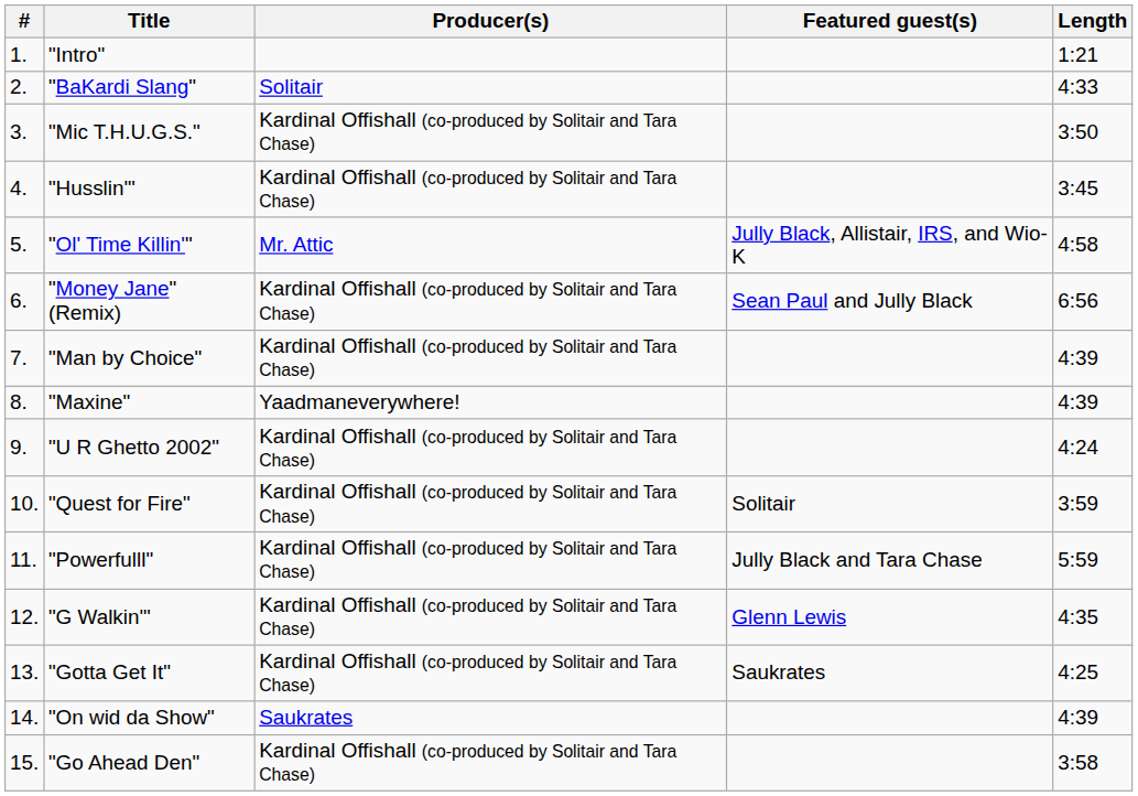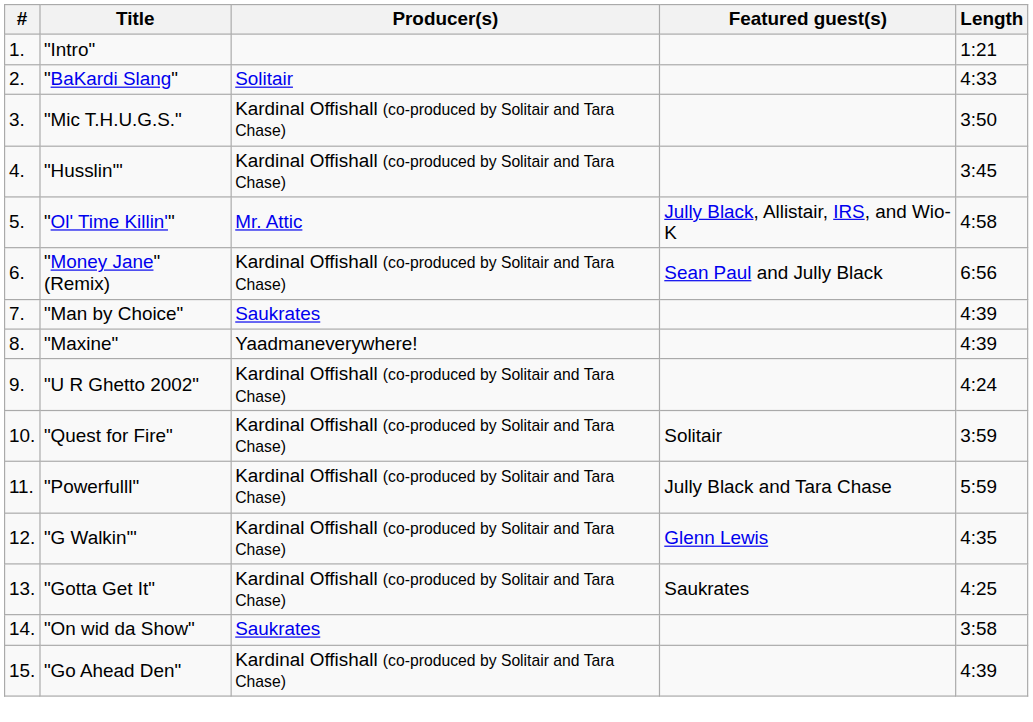 <table class="wikitable">
 <tr>
 <th>#</th>
 <th>Title</th>
 <th>Producer(s)</th>
 <th>Featured guest(s)</th>
 <th>Length</th>
 </tr>
 <tr>
 <td>1.</td>
 <td>"Intro"</td>
 <td></td>
 <td></td>
 <td>1:21</td>
 </tr>
 <tr>
 <td>2.</td>
 <td>"<a href='#'>BaKardi Slang</a>"</td>
 <td><a href='#'>Solitair</a></td>
 <td></td>
 <td>4:33</td>
 </tr>
 <tr>
 <td>3.</td>
 <td>"Mic T.H.U.G.S."</td>
 <td>Kardinal Offishall <small>(co-produced by Solitair and Tara Chase)</small></td>
 <td></td>
 <td>3:50</td>
 </tr>
 <tr>
 <td>4.</td>
 <td>"Husslin'"</td>
 <td>Kardinal Offishall <small>(co-produced by Solitair and Tara Chase)</small></td>
 <td></td>
 <td>3:45</td>
 </tr>
 <tr>
 <td>5.</td>
 <td>"<a href='#'>Ol' Time Killin'</a>"</td>
 <td><a href='#'>Mr. Attic</a></td>
 <td><a href='#'>Jully Black</a>, Allistair, <a href='#'>IRS</a>, and Wio-K</td>
 <td>4:58</td>
 </tr>
 <tr>
 <td>6.</td>
 <td>"<a href='#'>Money Jane</a>" (Remix)</td>
 <td>Kardinal Offishall <small>(co-produced by Solitair and Tara Chase)</small></td>
 <td><a href='#'>Sean Paul</a> and Jully Black</td>
 <td>6:56</td>
 </tr>
 <tr>
 <td>7.</td>
 <td>"Man by Choice"</td>
-<td>Kardinal Offishall <small>(co-produced by Solitair and Tara Chase)</small></td>
+<td><a href='#'>Saukrates</a></td>
 <td></td>
 <td>4:39</td>
 </tr>
 <tr>
 <td>8.</td>
 <td>"Maxine"</td>
 <td>Yaadmaneverywhere!</td>
 <td></td>
 <td>4:39</td>
 </tr>
 <tr>
 <td>9.</td>
 <td>"U R Ghetto 2002"</td>
 <td>Kardinal Offishall <small>(co-produced by Solitair and Tara Chase)</small></td>
 <td></td>
 <td>4:24</td>
 </tr>
 <tr>
 <td>10.</td>
 <td>"Quest for Fire"</td>
 <td>Kardinal Offishall <small>(co-produced by Solitair and Tara Chase)</small></td>
 <td>Solitair</td>
 <td>3:59</td>
 </tr>
 <tr>
 <td>11.</td>
 <td>"Powerfulll"</td>
 <td>Kardinal Offishall <small>(co-produced by Solitair and Tara Chase)</small></td>
 <td>Jully Black and Tara Chase</td>
 <td>5:59</td>
 </tr>
 <tr>
 <td>12.</td>
 <td>"G Walkin'"</td>
 <td>Kardinal Offishall <small>(co-produced by Solitair and Tara Chase)</small></td>
 <td><a href='#'>Glenn Lewis</a></td>
 <td>4:35</td>
 </tr>
 <tr>
 <td>13.</td>
 <td>"Gotta Get It"</td>
 <td>Kardinal Offishall <small>(co-produced by Solitair and Tara Chase)</small></td>
 <td>Saukrates</td>
 <td>4:25</td>
 </tr>
 <tr>
 <td>14.</td>
 <td>"On wid da Show"</td>
 <td><a href='#'>Saukrates</a></td>
 <td></td>
-<td>4:39</td>
+<td>3:58</td>
 </tr>
 <tr>
 <td>15.</td>
 <td>"Go Ahead Den"</td>
 <td>Kardinal Offishall <small>(co-produced by Solitair and Tara Chase)</small></td>
 <td></td>
-<td>3:58</td>
+<td>4:39</td>
 </tr>
 </table>
